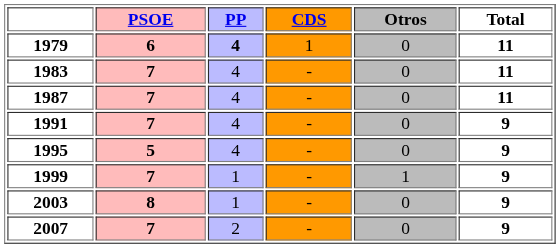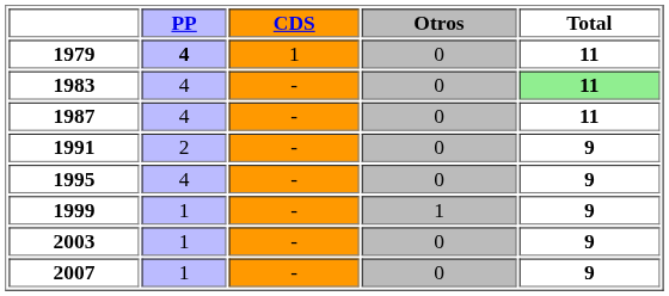 <table border="1" width="40%" align="center">
 <tr ---->
 <th></th>
-<th bgcolor="#ffbbbb"><a href='#'>PSOE</a></th>
 <th bgcolor="#bbbbff"><a href='#'>PP</a></th>
 <th bgcolor="#ff9900"><a href='#'>CDS</a></th>
 <th bgcolor="#bbbbbb">Otros</th>
 <th>Total</th>
 </tr>
 <tr ---->
 <td align="center"><strong>1979</strong></td>
-<td bgcolor="#ffbbbb" align="center"><strong>6</strong></td>
 <td bgcolor="#bbbbff" align="center"><strong>4</strong></td>
 <td bgcolor="#ff9900" align="center">1</td>
 <td bgcolor="#bbbbbb" align="center">0</td>
 <td align="center"><strong>11</strong></td>
 </tr>
 <tr ---->
 <td align="center"><strong>1983</strong></td>
-<td bgcolor="#ffbbbb" align="center"><strong>7</strong></td>
 <td bgcolor="#bbbbff" align="center">4</td>
 <td bgcolor="#ff9900" align="center">-</td>
 <td bgcolor="#bbbbbb" align="center">0</td>
-<td align="center"><strong>11</strong></td>
+<td align="center" style="background: lightgreen;"><strong>11</strong></td>
 </tr>
 <tr ---->
 <td align="center"><strong>1987</strong></td>
-<td bgcolor="#ffbbbb" align="center"><strong>7</strong></td>
 <td bgcolor="#bbbbff" align="center">4</td>
 <td bgcolor="#ff9900" align="center">-</td>
 <td bgcolor="#bbbbbb" align="center">0</td>
 <td align="center"><strong>11</strong></td>
 </tr>
 <tr ---->
 <td align="center"><strong>1991</strong></td>
-<td bgcolor="#ffbbbb" align="center"><strong>7</strong></td>
-<td bgcolor="#bbbbff" align="center">4</td>
+<td bgcolor="#bbbbff" align="center">2</td>
 <td bgcolor="#ff9900" align="center">-</td>
 <td bgcolor="#bbbbbb" align="center">0</td>
 <td align="center"><strong>9</strong></td>
 </tr>
 <tr ---->
 <td align="center"><strong>1995</strong></td>
-<td bgcolor="#ffbbbb" align="center"><strong>5</strong></td>
 <td bgcolor="#bbbbff" align="center">4</td>
 <td bgcolor="#ff9900" align="center">-</td>
 <td bgcolor="#bbbbbb" align="center">0</td>
 <td align="center"><strong>9</strong></td>
 </tr>
 <tr ---->
 <td align="center"><strong>1999</strong></td>
-<td bgcolor="#ffbbbb" align="center"><strong>7</strong></td>
 <td bgcolor="#bbbbff" align="center">1</td>
 <td bgcolor="#ff9900" align="center">-</td>
 <td bgcolor="#bbbbbb" align="center">1</td>
 <td align="center"><strong>9</strong></td>
 </tr>
 <tr ---->
 <td align="center"><strong>2003</strong></td>
-<td bgcolor="#ffbbbb" align="center"><strong>8</strong></td>
 <td bgcolor="#bbbbff" align="center">1</td>
 <td bgcolor="#ff9900" align="center">-</td>
 <td bgcolor="#bbbbbb" align="center">0</td>
 <td align="center"><strong>9</strong></td>
 </tr>
 <tr ---->
 <td align="center"><strong>2007</strong></td>
-<td bgcolor="#ffbbbb" align="center"><strong>7</strong></td>
-<td bgcolor="#bbbbff" align="center">2</td>
+<td bgcolor="#bbbbff" align="center">1</td>
 <td bgcolor="#ff9900" align="center">-</td>
 <td bgcolor="#bbbbbb" align="center">0</td>
 <td align="center"><strong>9</strong></td>
 </tr>
 </table>
